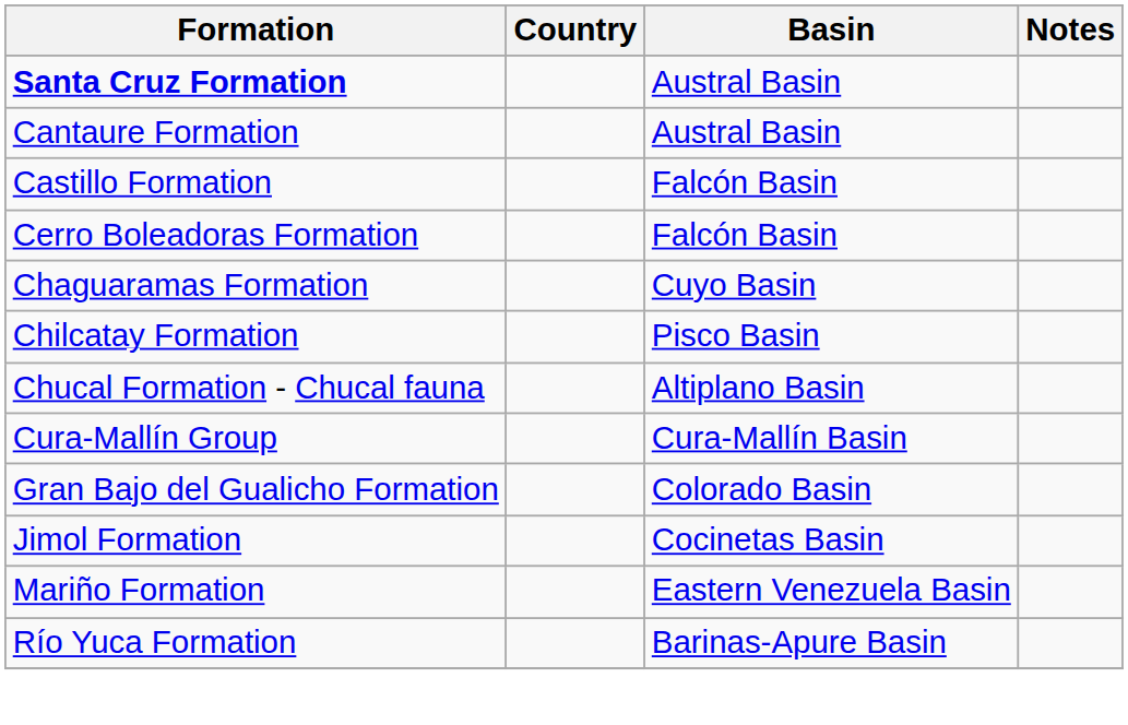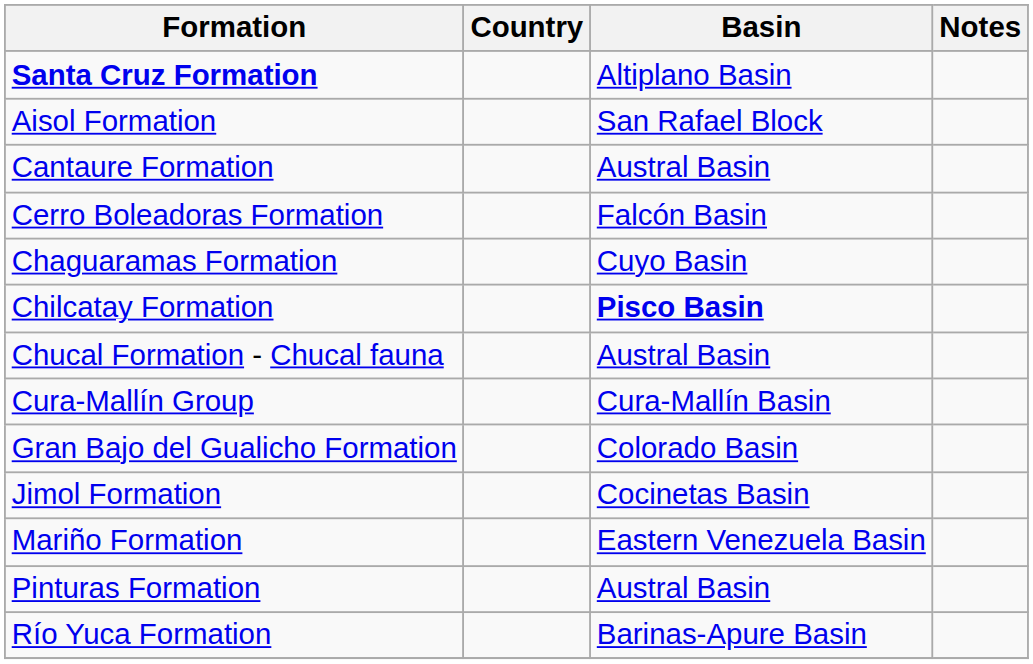 <table class="wikitable sortable">
 <tr>
 <th>Formation<br></th>
 <th>Country</th>
 <th>Basin</th>
 <th class=unsortable>Notes</th>
 </tr>
 <tr>
 <td><strong><a href='#'>Santa Cruz Formation</a></strong></td>
 <td><br> </td>
-<td><a href='#'>Austral Basin</a></td>
+<td><a href='#'>Altiplano Basin</a></td>
+<td></td>
+</tr>
+<tr>
+<td><a href='#'>Aisol Formation</a></td>
+<td></td>
+<td><a href='#'>San Rafael Block</a></td>
 <td></td>
 </tr>
 <tr>
 <td><a href='#'>Cantaure Formation</a></td>
 <td></td>
 <td><a href='#'>Austral Basin</a></td>
-<td></td>
-</tr>
-<tr>
-<td><a href='#'>Castillo Formation</a></td>
-<td></td>
-<td><a href='#'>Falcón Basin</a></td>
 <td></td>
 </tr>
 <tr>
 <td><a href='#'>Cerro Boleadoras Formation</a></td>
 <td></td>
 <td><a href='#'>Falcón Basin</a></td>
 <td></td>
 </tr>
 <tr>
 <td><a href='#'>Chaguaramas Formation</a></td>
 <td></td>
 <td><a href='#'>Cuyo Basin</a></td>
 <td></td>
 </tr>
 <tr>
 <td><a href='#'>Chilcatay Formation</a></td>
 <td></td>
-<td><a href='#'>Pisco Basin</a></td>
+<td><strong><a href='#'>Pisco Basin</a></strong></td>
 <td></td>
 </tr>
 <tr>
 <td><a href='#'>Chucal Formation</a> - <a href='#'>Chucal fauna</a></td>
 <td></td>
-<td><a href='#'>Altiplano Basin</a></td>
+<td><a href='#'>Austral Basin</a></td>
 <td></td>
 </tr>
 <tr>
 <td><a href='#'>Cura-Mallín Group</a></td>
 <td></td>
 <td><a href='#'>Cura-Mallín Basin</a></td>
 <td></td>
 </tr>
 <tr>
 <td><a href='#'>Gran Bajo del Gualicho Formation</a></td>
 <td></td>
 <td><a href='#'>Colorado Basin</a></td>
 <td></td>
 </tr>
 <tr>
 <td><a href='#'>Jimol Formation</a></td>
 <td></td>
 <td><a href='#'>Cocinetas Basin</a></td>
 <td></td>
 </tr>
 <tr>
 <td><a href='#'>Mariño Formation</a></td>
 <td></td>
 <td><a href='#'>Eastern Venezuela Basin</a></td>
 <td></td>
 </tr>
 <tr>
+<td><a href='#'>Pinturas Formation</a></td>
+<td></td>
+<td><a href='#'>Austral Basin</a></td>
+<td></td>
+</tr>
+<tr>
 <td><a href='#'>Río Yuca Formation</a></td>
 <td></td>
 <td><a href='#'>Barinas-Apure Basin</a></td>
 <td></td>
 </tr>
 <tr>
 </tr>
 </table>
